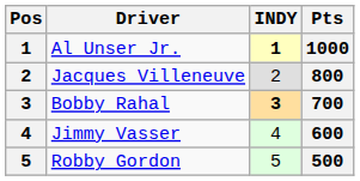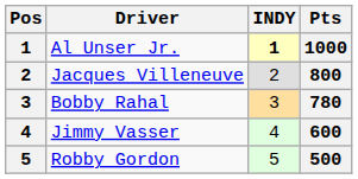 <table class="wikitable" style="font-size: 85%">
 <tr valign="top">
 <th valign="middle">Pos</th>
 <th valign="middle">Driver</th>
 <th>INDY<br></th>
 <th valign="middle">Pts</th>
 </tr>
 <tr>
 <th>1</th>
 <td> <a href='#'>Al Unser Jr.</a></td>
 <td style="background:#FFFFBF;" align=center><strong>1</strong></td>
 <th>1000</th>
 </tr>
 <tr>
 <th>2</th>
 <td> <a href='#'>Jacques Villeneuve</a></td>
 <td style="background:#DFDFDF;" align=center>2</td>
 <th>800</th>
 </tr>
 <tr>
 <th>3</th>
 <td> <a href='#'>Bobby Rahal</a></td>
-<td style="background:#FFDF9F;" align=center><strong>3</strong></td>
-<th>700</th>
+<td style="background:#FFDF9F;" align=center>3</td>
+<th>780</th>
 </tr>
 <tr>
 <th>4</th>
 <td> <a href='#'>Jimmy Vasser</a></td>
 <td style="background:#DFFFDF;" align=center>4</td>
 <th>600</th>
 </tr>
 <tr>
 <th>5</th>
 <td> <a href='#'>Robby Gordon</a></td>
 <td style="background:#DFFFDF;" align=center>5</td>
 <th>500</th>
 </tr>
 </table>
